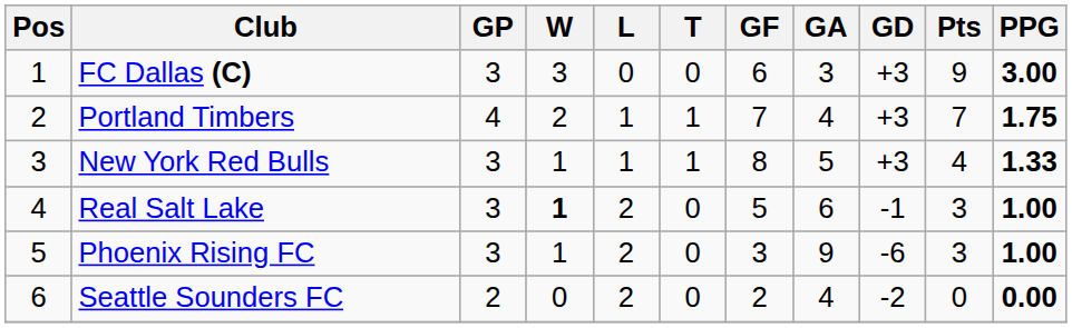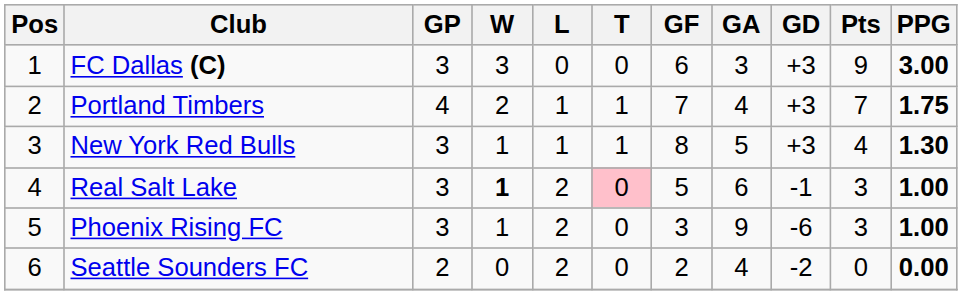 <table class="wikitable" style="text-align:center">
 <tr>
 <th width=30>Pos</th>
 <th width=210>Club</th>
 <th width=30>GP</th>
 <th width=30>W</th>
 <th width=30>L</th>
 <th width=30>T</th>
 <th width=30>GF</th>
 <th width=30>GA</th>
 <th width=30>GD</th>
 <th width=30>Pts</th>
 <th width=30>PPG</th>
 </tr>
 <tr>
 <td>1</td>
 <td style="text-align:left;"><a href='#'>FC Dallas</a> <strong>(C)</strong></td>
 <td>3</td>
 <td>3</td>
 <td>0</td>
 <td>0</td>
 <td>6</td>
 <td>3</td>
 <td>+3</td>
 <td>9</td>
 <td><strong>3.00</strong></td>
 </tr>
 <tr>
 <td>2</td>
 <td style="text-align:left;"><a href='#'>Portland Timbers</a></td>
 <td>4</td>
 <td>2</td>
 <td>1</td>
 <td>1</td>
 <td>7</td>
 <td>4</td>
 <td>+3</td>
 <td>7</td>
 <td><strong>1.75</strong></td>
 </tr>
 <tr>
 <td>3</td>
 <td style="text-align:left;"><a href='#'>New York Red Bulls</a></td>
 <td>3</td>
 <td>1</td>
 <td>1</td>
 <td>1</td>
 <td>8</td>
 <td>5</td>
 <td>+3</td>
 <td>4</td>
-<td><strong>1.33</strong></td>
+<td><strong>1.30</strong></td>
 </tr>
 <tr>
 <td>4</td>
 <td style="text-align:left;"><a href='#'>Real Salt Lake</a></td>
 <td>3</td>
 <td><strong>1</strong></td>
 <td>2</td>
-<td>0</td>
+<td style="background: pink;">0</td>
 <td>5</td>
 <td>6</td>
 <td>-1</td>
 <td>3</td>
 <td><strong>1.00</strong></td>
 </tr>
 <tr>
 <td>5</td>
 <td style="text-align:left;"><a href='#'>Phoenix Rising FC</a></td>
 <td>3</td>
 <td>1</td>
 <td>2</td>
 <td>0</td>
 <td>3</td>
 <td>9</td>
 <td>-6</td>
 <td>3</td>
 <td><strong>1.00</strong></td>
 </tr>
 <tr>
 <td>6</td>
 <td style="text-align:left;"><a href='#'>Seattle Sounders FC</a></td>
 <td>2</td>
 <td>0</td>
 <td>2</td>
 <td>0</td>
 <td>2</td>
 <td>4</td>
 <td>-2</td>
 <td>0</td>
 <td><strong>0.00</strong></td>
 </tr>
 <tr>
 </tr>
 </table>
